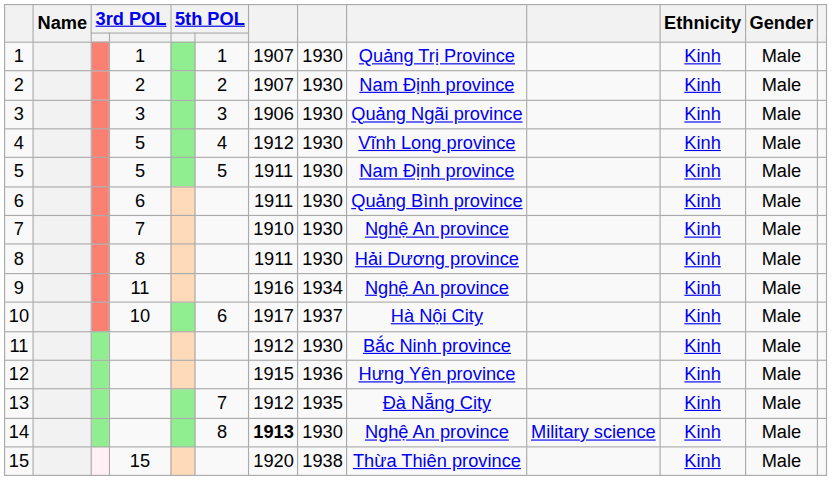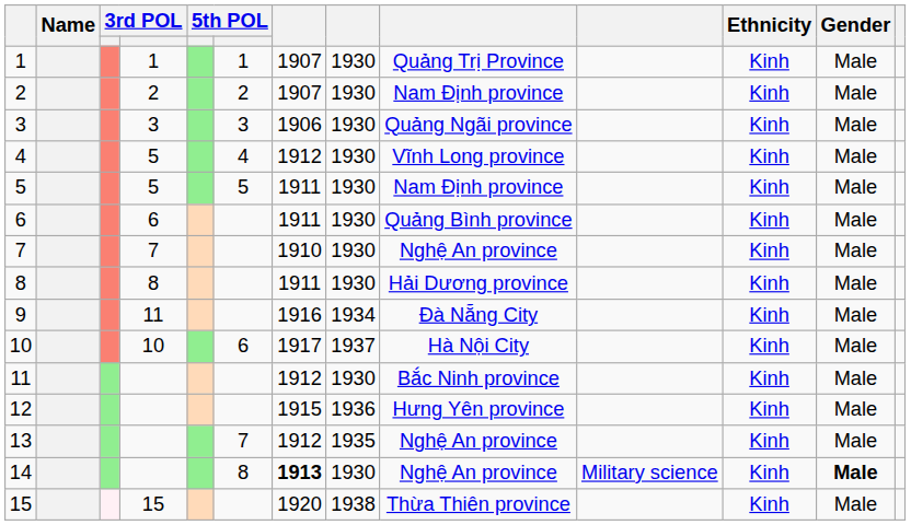 <table class="wikitable sortable" style=text-align:center>
 <tr>
 <th Rowspan="2"></th>
 <th Rowspan="2">Name</th>
 <th colspan="2" unsortable><a href='#'>3rd POL</a></th>
 <th colspan="2" unsortable><a href='#'>5th POL</a></th>
 <th Rowspan="2"></th>
 <th Rowspan="2"></th>
 <th Rowspan="2"></th>
 <th Rowspan="2"></th>
 <th Rowspan="2">Ethnicity</th>
 <th Rowspan="2">Gender</th>
 <th Rowspan="2"  scope="col" class="unsortable"></th>
 </tr>
 <tr>
 <th></th>
 <th></th>
 <th></th>
 <th></th>
 </tr>
 <tr>
 <td>1</td>
 <th align="center" scope="row" style="font-weight:normal;"></th>
 <td bgcolor = Salmon></td>
 <td>1</td>
 <td bgcolor = LightGreen></td>
 <td>1</td>
 <td>1907</td>
 <td>1930</td>
 <td><a href='#'>Quảng Trị Province</a></td>
 <td></td>
 <td><a href='#'>Kinh</a></td>
 <td>Male</td>
 <td></td>
 </tr>
 <tr>
 <td>2</td>
 <th align="center" scope="row" style="font-weight:normal;"></th>
 <td bgcolor = Salmon></td>
 <td>2</td>
 <td bgcolor = LightGreen></td>
 <td>2</td>
 <td>1907</td>
 <td>1930</td>
 <td><a href='#'>Nam Định province</a></td>
 <td></td>
 <td><a href='#'>Kinh</a></td>
 <td>Male</td>
 <td></td>
 </tr>
 <tr>
 <td>3</td>
 <th align="center" scope="row" style="font-weight:normal;"></th>
 <td bgcolor = Salmon></td>
 <td>3</td>
 <td bgcolor = LightGreen></td>
 <td>3</td>
 <td>1906</td>
 <td>1930</td>
 <td><a href='#'>Quảng Ngãi province</a></td>
 <td></td>
 <td><a href='#'>Kinh</a></td>
 <td>Male</td>
 <td></td>
 </tr>
 <tr>
 <td>4</td>
 <th align="center" scope="row" style="font-weight:normal;"></th>
 <td bgcolor = Salmon></td>
 <td>5</td>
 <td bgcolor = LightGreen></td>
 <td>4</td>
 <td>1912</td>
 <td>1930</td>
 <td><a href='#'>Vĩnh Long province</a></td>
 <td></td>
 <td><a href='#'>Kinh</a></td>
 <td>Male</td>
 <td></td>
 </tr>
 <tr>
 <td>5</td>
 <th align="center" scope="row" style="font-weight:normal;"></th>
 <td bgcolor = Salmon></td>
 <td>5</td>
 <td bgcolor = LightGreen></td>
 <td>5</td>
 <td>1911</td>
 <td>1930</td>
 <td><a href='#'>Nam Định province</a></td>
 <td></td>
 <td><a href='#'>Kinh</a></td>
 <td>Male</td>
 <td></td>
 </tr>
 <tr>
 <td>6</td>
 <th align="center" scope="row" style="font-weight:normal;"></th>
 <td bgcolor = Salmon></td>
 <td>6</td>
 <td bgcolor = PeachPuff></td>
 <td></td>
 <td>1911</td>
 <td>1930</td>
 <td><a href='#'>Quảng Bình province</a></td>
 <td></td>
 <td><a href='#'>Kinh</a></td>
 <td>Male</td>
 <td></td>
 </tr>
 <tr>
 <td>7</td>
 <th align="center" scope="row" style="font-weight:normal;"></th>
 <td bgcolor = Salmon></td>
 <td>7</td>
 <td bgcolor = PeachPuff></td>
 <td></td>
 <td>1910</td>
 <td>1930</td>
 <td><a href='#'>Nghệ An province</a></td>
 <td></td>
 <td><a href='#'>Kinh</a></td>
 <td>Male</td>
 <td></td>
 </tr>
 <tr>
 <td>8</td>
 <th align="center" scope="row" style="font-weight:normal;"></th>
 <td bgcolor = Salmon></td>
 <td>8</td>
 <td bgcolor = PeachPuff></td>
 <td></td>
 <td>1911</td>
 <td>1930</td>
 <td><a href='#'>Hải Dương province</a></td>
 <td></td>
 <td><a href='#'>Kinh</a></td>
 <td>Male</td>
 <td></td>
 </tr>
 <tr>
 <td>9</td>
 <th align="center" scope="row" style="font-weight:normal;"></th>
 <td bgcolor = Salmon></td>
 <td>11</td>
 <td bgcolor = PeachPuff></td>
 <td></td>
 <td>1916</td>
 <td>1934</td>
-<td><a href='#'>Nghệ An province</a></td>
+<td><a href='#'>Đà Nẵng City</a></td>
 <td></td>
 <td><a href='#'>Kinh</a></td>
 <td>Male</td>
 <td></td>
 </tr>
 <tr>
 <td>10</td>
 <th align="center" scope="row" style="font-weight:normal;"></th>
 <td bgcolor = Salmon></td>
 <td>10</td>
 <td bgcolor = LightGreen></td>
 <td>6</td>
 <td>1917</td>
 <td>1937</td>
 <td><a href='#'>Hà Nội City</a></td>
 <td></td>
 <td><a href='#'>Kinh</a></td>
 <td>Male</td>
 <td></td>
 </tr>
 <tr>
 <td>11</td>
 <th align="center" scope="row" style="font-weight:normal;"></th>
 <td bgcolor = LightGreen></td>
 <td></td>
 <td bgcolor = PeachPuff></td>
 <td></td>
 <td>1912</td>
 <td>1930</td>
 <td><a href='#'>Bắc Ninh province</a></td>
 <td></td>
 <td><a href='#'>Kinh</a></td>
 <td>Male</td>
 <td></td>
 </tr>
 <tr>
 <td>12</td>
 <th align="center" scope="row" style="font-weight:normal;"></th>
 <td bgcolor = LightGreen></td>
 <td></td>
 <td bgcolor = PeachPuff></td>
 <td></td>
 <td>1915</td>
 <td>1936</td>
 <td><a href='#'>Hưng Yên province</a></td>
 <td></td>
 <td><a href='#'>Kinh</a></td>
 <td>Male</td>
 <td></td>
 </tr>
 <tr>
 <td>13</td>
 <th align="center" scope="row" style="font-weight:normal;"></th>
 <td bgcolor = LightGreen></td>
 <td></td>
 <td bgcolor = LightGreen></td>
 <td>7</td>
 <td>1912</td>
 <td>1935</td>
-<td><a href='#'>Đà Nẵng City</a></td>
+<td><a href='#'>Nghệ An province</a></td>
 <td></td>
 <td><a href='#'>Kinh</a></td>
 <td>Male</td>
 <td></td>
 </tr>
 <tr>
 <td>14</td>
 <th align="center" scope="row" style="font-weight:normal;"></th>
 <td bgcolor = LightGreen></td>
 <td></td>
 <td bgcolor = LightGreen></td>
 <td>8</td>
 <td><strong>1913</strong></td>
 <td>1930</td>
 <td><a href='#'>Nghệ An province</a></td>
 <td><a href='#'>Military science</a></td>
 <td><a href='#'>Kinh</a></td>
-<td>Male</td>
+<td><strong>Male</strong></td>
 <td></td>
 </tr>
 <tr>
 <td>15</td>
 <th align="center" scope="row" style="font-weight:normal;"></th>
 <td bgcolor = LavenderBlush></td>
 <td>15</td>
 <td bgcolor = PeachPuff></td>
 <td></td>
 <td>1920</td>
 <td>1938</td>
 <td><a href='#'>Thừa Thiên province</a></td>
 <td></td>
 <td><a href='#'>Kinh</a></td>
 <td>Male</td>
 <td></td>
 </tr>
 </table>
